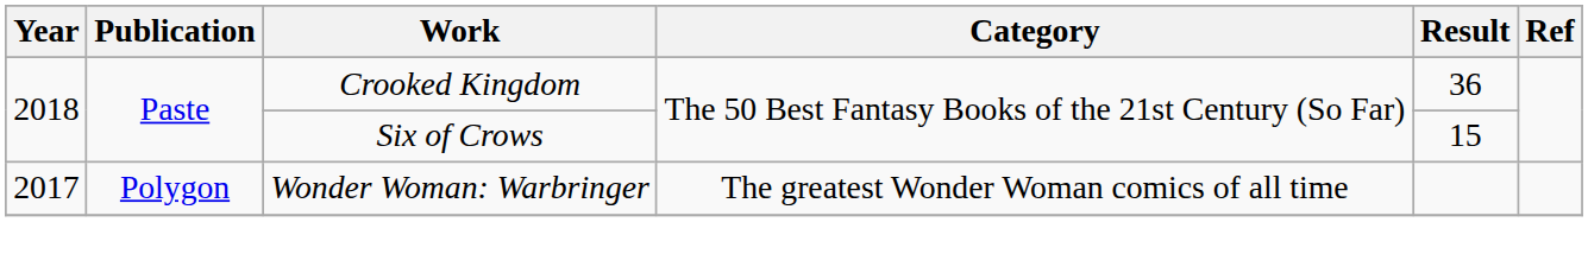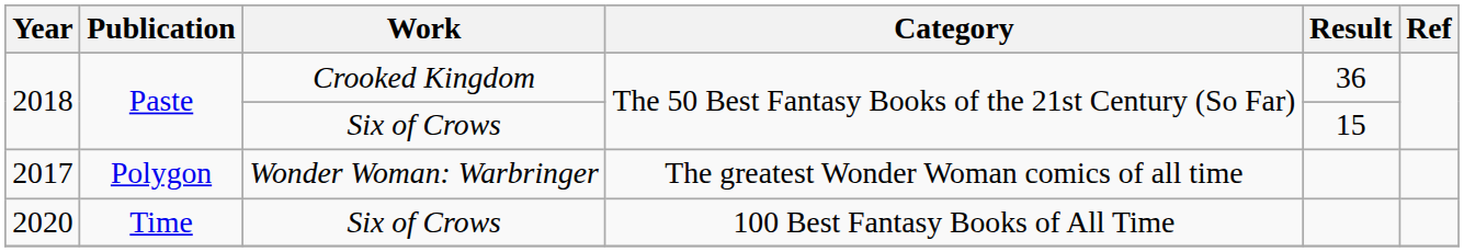 <table class="wikitable sortable" style="text-align:center;">
 <tr>
 <th>Year</th>
 <th>Publication</th>
 <th>Work</th>
 <th>Category</th>
 <th>Result</th>
 <th>Ref</th>
 </tr>
 <tr>
 <td rowspan="2">2018</td>
 <td rowspan="2"><a href='#'>Paste</a></td>
 <td><em>Crooked Kingdom</em></td>
 <td rowspan="2">The 50 Best Fantasy Books of the 21st Century (So Far)</td>
 <td>36</td>
 <td rowspan="2"></td>
 </tr>
 <tr>
 <td><em>Six of Crows</em></td>
 <td>15</td>
 </tr>
 <tr>
 <td>2017</td>
 <td><a href='#'>Polygon</a></td>
 <td><em>Wonder Woman: Warbringer</em></td>
 <td>The greatest Wonder Woman comics of all time</td>
 <td></td>
 <td></td>
 </tr>
 <tr>
+<td>2020</td>
+<td><a href='#'>Time</a></td>
+<td><em>Six of Crows</em></td>
+<td>100 Best Fantasy Books of All Time</td>
+<td></td>
+<td></td>
+</tr>
+<tr>
 </tr>
 </table>
